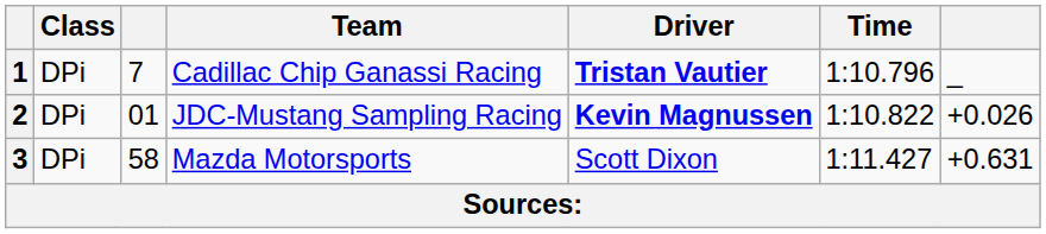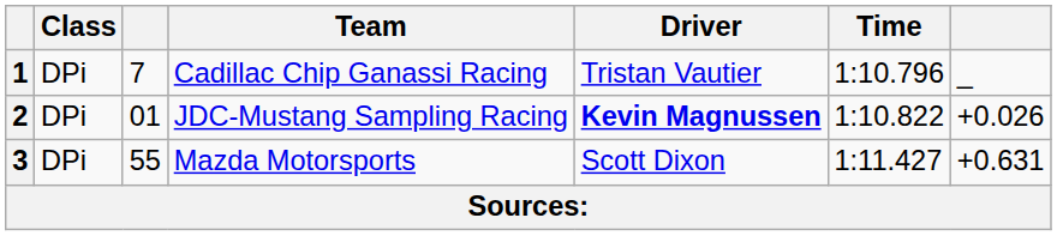 <table class="wikitable">
 <tr>
 <th scope="col"></th>
 <th scope="col">Class</th>
 <th scope="col"></th>
 <th scope="col">Team</th>
 <th scope="col">Driver</th>
 <th scope="col">Time</th>
 <th scope="col"></th>
 </tr>
 <tr>
 <th scope="row">1</th>
 <td>DPi</td>
 <td>7</td>
 <td><a href='#'>Cadillac Chip Ganassi Racing</a></td>
-<td><strong><a href='#'>Tristan Vautier</a></strong></td>
+<td><a href='#'>Tristan Vautier</a></td>
 <td>1:10.796</td>
 <td>_</td>
 </tr>
 <tr>
 <th scope="row">2</th>
 <td>DPi</td>
 <td>01</td>
 <td><a href='#'>JDC-Mustang Sampling Racing</a></td>
 <td><strong><a href='#'>Kevin Magnussen</a></strong></td>
 <td>1:10.822</td>
 <td>+0.026</td>
 </tr>
 <tr>
 <th scope="row">3</th>
 <td>DPi</td>
-<td>58</td>
+<td>55</td>
 <td><a href='#'>Mazda Motorsports</a></td>
 <td><a href='#'>Scott Dixon</a></td>
 <td>1:11.427</td>
 <td>+0.631</td>
 </tr>
 <tr>
 <th colspan="7">Sources:</th>
 </tr>
 </table>
